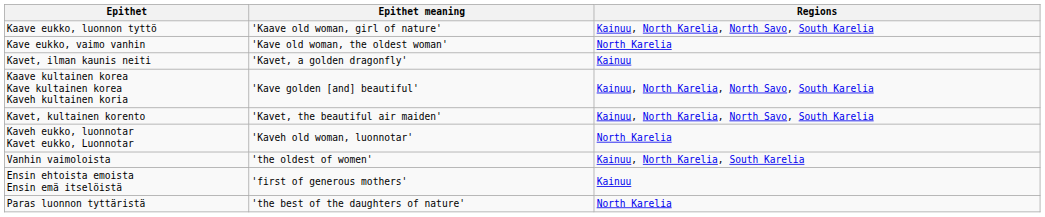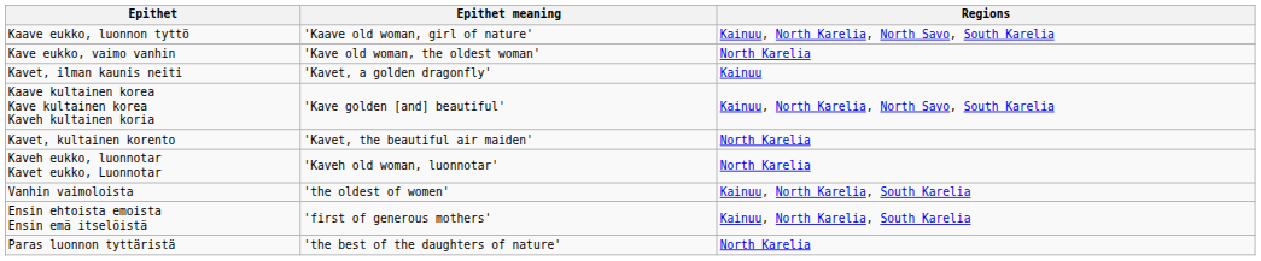 <table class="wikitable sortable" style="font-size: 90%; width: 100%">
 <tr>
 <th>Epithet</th>
 <th class="unsortable">Epithet meaning</th>
 <th>Regions</th>
 </tr>
 <tr>
 <td>Kaave eukko, luonnon tyttö</td>
 <td>'Kaave old woman, girl of nature'</td>
 <td><a href='#'>Kainuu</a>, <a href='#'>North Karelia</a>, <a href='#'>North Savo</a>, <a href='#'>South Karelia</a></td>
 </tr>
 <tr>
 <td>Kave eukko, vaimo vanhin</td>
 <td>'Kave old woman, the oldest woman'</td>
 <td><a href='#'>North Karelia</a></td>
 </tr>
 <tr>
 <td>Kavet, ilman kaunis neiti</td>
 <td>'Kavet, a golden dragonfly'</td>
 <td><a href='#'>Kainuu</a></td>
 </tr>
 <tr>
 <td>Kaave kultainen korea<br>Kave kultainen korea<br>Kaveh kultainen koria</td>
 <td>'Kave golden [and] beautiful'</td>
 <td><a href='#'>Kainuu</a>, <a href='#'>North Karelia</a>, <a href='#'>North Savo</a>, <a href='#'>South Karelia</a></td>
 </tr>
 <tr>
 <td>Kavet, kultainen korento</td>
 <td>'Kavet, the beautiful air maiden'</td>
-<td><a href='#'>Kainuu</a>, <a href='#'>North Karelia</a>, <a href='#'>North Savo</a>, <a href='#'>South Karelia</a></td>
+<td><a href='#'>North Karelia</a></td>
 </tr>
 <tr>
 <td>Kaveh eukko, luonnotar<br>Kavet eukko, Luonnotar</td>
 <td>'Kaveh old woman, luonnotar'</td>
 <td><a href='#'>North Karelia</a></td>
 </tr>
 <tr>
 <td>Vanhin vaimoloista</td>
 <td>'the oldest of women'</td>
 <td><a href='#'>Kainuu</a>, <a href='#'>North Karelia</a>, <a href='#'>South Karelia</a></td>
 </tr>
 <tr>
 <td>Ensin ehtoista emoista<br>Ensin emä itselöistä</td>
 <td>'first of generous mothers'</td>
-<td><a href='#'>Kainuu</a></td>
+<td><a href='#'>Kainuu</a>, <a href='#'>North Karelia</a>, <a href='#'>South Karelia</a></td>
 </tr>
 <tr>
 <td>Paras luonnon tyttäristä</td>
 <td>'the best of the daughters of nature'</td>
 <td><a href='#'>North Karelia</a></td>
 </tr>
 </table>
